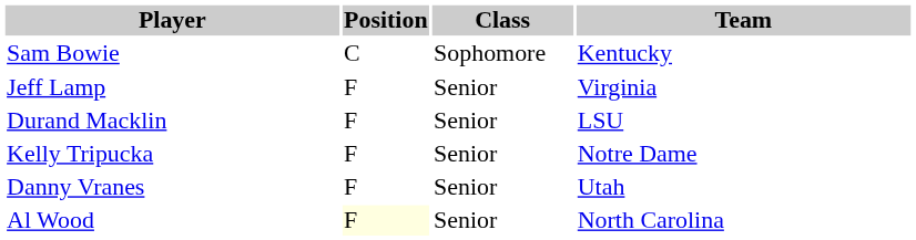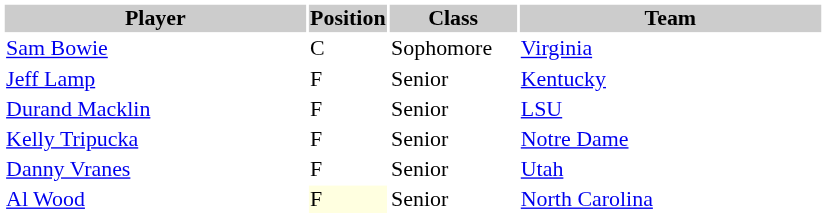 <table style="width:600px" "border:'1' 'solid' 'gray'">
 <tr>
 <th bgcolor="#CCCCCC" style="width:40%">Player</th>
 <th bgcolor="#CCCCCC" style="width:4%">Position</th>
 <th bgcolor="#CCCCCC" style="width:16%">Class</th>
 <th bgcolor="#CCCCCC" style="width:40%">Team</th>
 </tr>
 <tr>
 <td><a href='#'>Sam Bowie</a></td>
 <td>C</td>
 <td>Sophomore</td>
-<td><a href='#'>Kentucky</a></td>
+<td><a href='#'>Virginia</a></td>
 </tr>
 <tr>
 <td><a href='#'>Jeff Lamp</a></td>
 <td>F</td>
 <td>Senior</td>
-<td><a href='#'>Virginia</a></td>
+<td><a href='#'>Kentucky</a></td>
 </tr>
 <tr>
 <td><a href='#'>Durand Macklin</a></td>
 <td>F</td>
 <td>Senior</td>
 <td><a href='#'>LSU</a></td>
 </tr>
 <tr>
 <td><a href='#'>Kelly Tripucka</a></td>
 <td>F</td>
 <td>Senior</td>
 <td><a href='#'>Notre Dame</a></td>
 </tr>
 <tr>
 <td><a href='#'>Danny Vranes</a></td>
 <td>F</td>
 <td>Senior</td>
 <td><a href='#'>Utah</a></td>
 </tr>
 <tr>
 <td><a href='#'>Al Wood</a></td>
 <td style="background: lightyellow;">F</td>
 <td>Senior</td>
 <td><a href='#'>North Carolina</a></td>
 </tr>
 </table>
